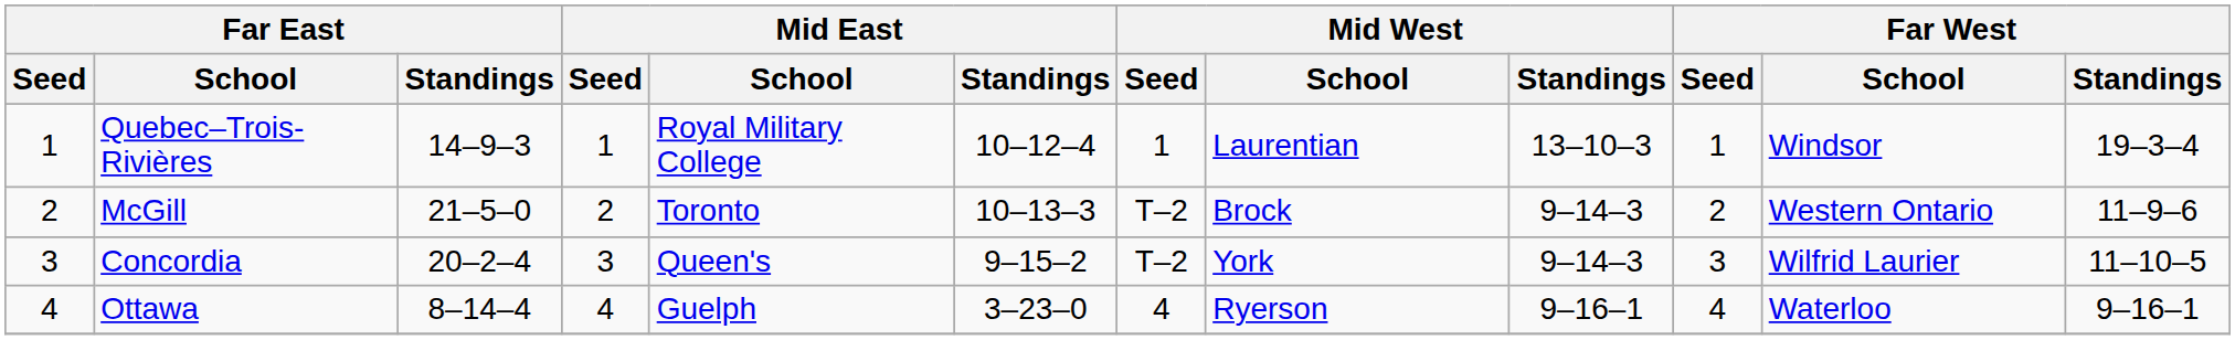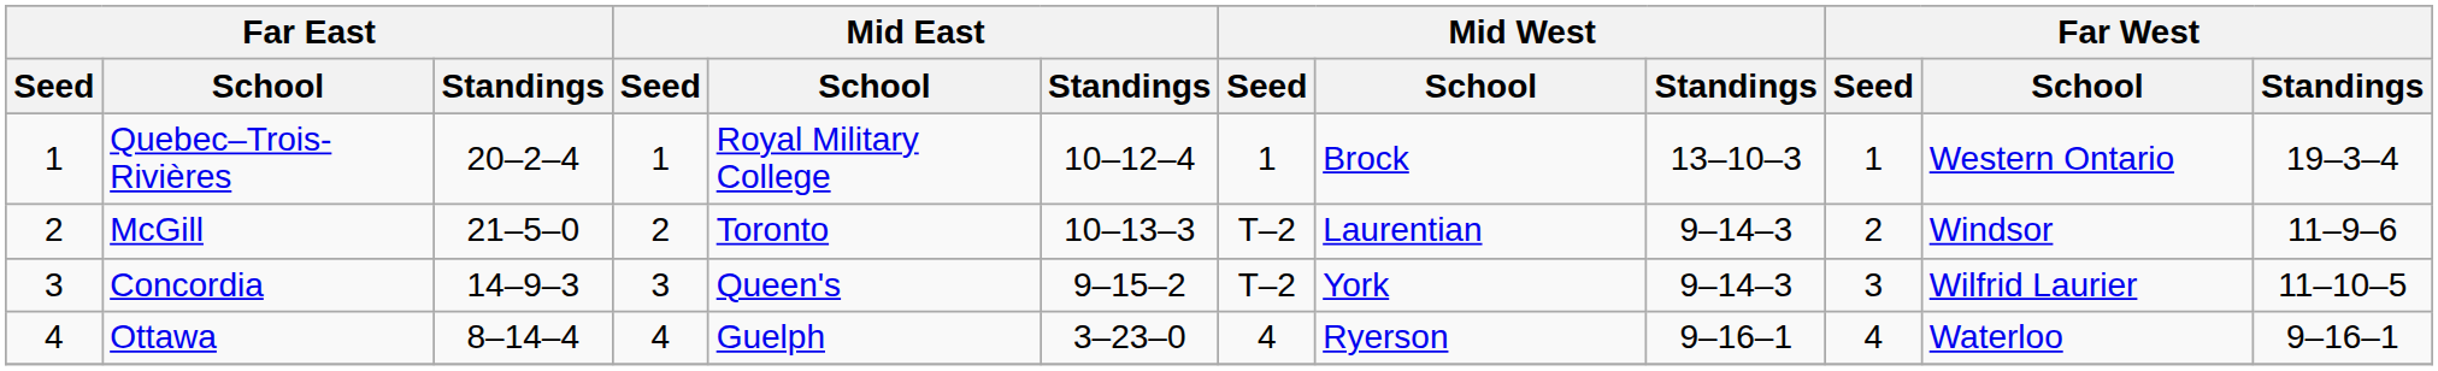 <table class="wikitable">
 <tr>
 <th colspan=3>Far East</th>
 <th colspan=3>Mid East</th>
 <th colspan=3>Mid West</th>
 <th colspan=3>Far West</th>
 </tr>
 <tr>
 <th>Seed</th>
 <th style="width:150px">School</th>
 <th>Standings</th>
 <th>Seed</th>
 <th style="width:150px">School</th>
 <th>Standings</th>
 <th>Seed</th>
 <th style="width:150px">School</th>
 <th>Standings</th>
 <th>Seed</th>
 <th style="width:150px">School</th>
 <th>Standings</th>
 </tr>
 <tr>
 <td align=center>1</td>
 <td><a href='#'>Quebec–Trois-Rivières</a></td>
-<td align=center>14–9–3</td>
+<td align=center>20–2–4</td>
 <td align=center>1</td>
 <td><a href='#'>Royal Military College</a></td>
 <td align=center>10–12–4</td>
 <td align=center>1</td>
-<td><a href='#'>Laurentian</a></td>
+<td><a href='#'>Brock</a></td>
 <td align=center>13–10–3</td>
 <td align=center>1</td>
-<td><a href='#'>Windsor</a></td>
+<td><a href='#'>Western Ontario</a></td>
 <td align=center>19–3–4</td>
 </tr>
 <tr>
 <td align=center>2</td>
 <td><a href='#'>McGill</a></td>
 <td align=center>21–5–0</td>
 <td align=center>2</td>
 <td><a href='#'>Toronto</a></td>
 <td align=center>10–13–3</td>
 <td align=center>T–2</td>
-<td><a href='#'>Brock</a></td>
+<td><a href='#'>Laurentian</a></td>
 <td align=center>9–14–3</td>
 <td align=center>2</td>
-<td><a href='#'>Western Ontario</a></td>
+<td><a href='#'>Windsor</a></td>
 <td align=center>11–9–6</td>
 </tr>
 <tr>
 <td align=center>3</td>
 <td><a href='#'>Concordia</a></td>
-<td align=center>20–2–4</td>
+<td align=center>14–9–3</td>
 <td align=center>3</td>
 <td><a href='#'>Queen's</a></td>
 <td align=center>9–15–2</td>
 <td align=center>T–2</td>
 <td><a href='#'>York</a></td>
 <td align=center>9–14–3</td>
 <td align=center>3</td>
 <td><a href='#'>Wilfrid Laurier</a></td>
 <td align=center>11–10–5</td>
 </tr>
 <tr>
 <td align=center>4</td>
 <td><a href='#'>Ottawa</a></td>
 <td align=center>8–14–4</td>
 <td align=center>4</td>
 <td><a href='#'>Guelph</a></td>
 <td align=center>3–23–0</td>
 <td align=center>4</td>
 <td><a href='#'>Ryerson</a></td>
 <td align=center>9–16–1</td>
 <td align=center>4</td>
 <td><a href='#'>Waterloo</a></td>
 <td align=center>9–16–1</td>
 </tr>
 <tr>
 </tr>
 </table>
